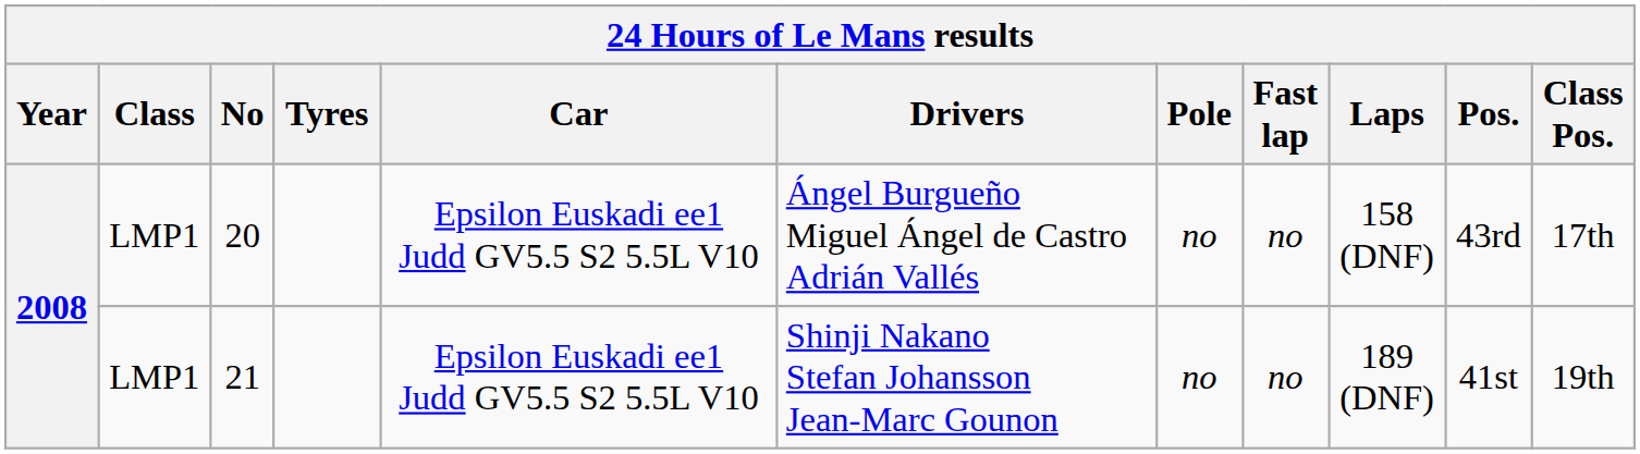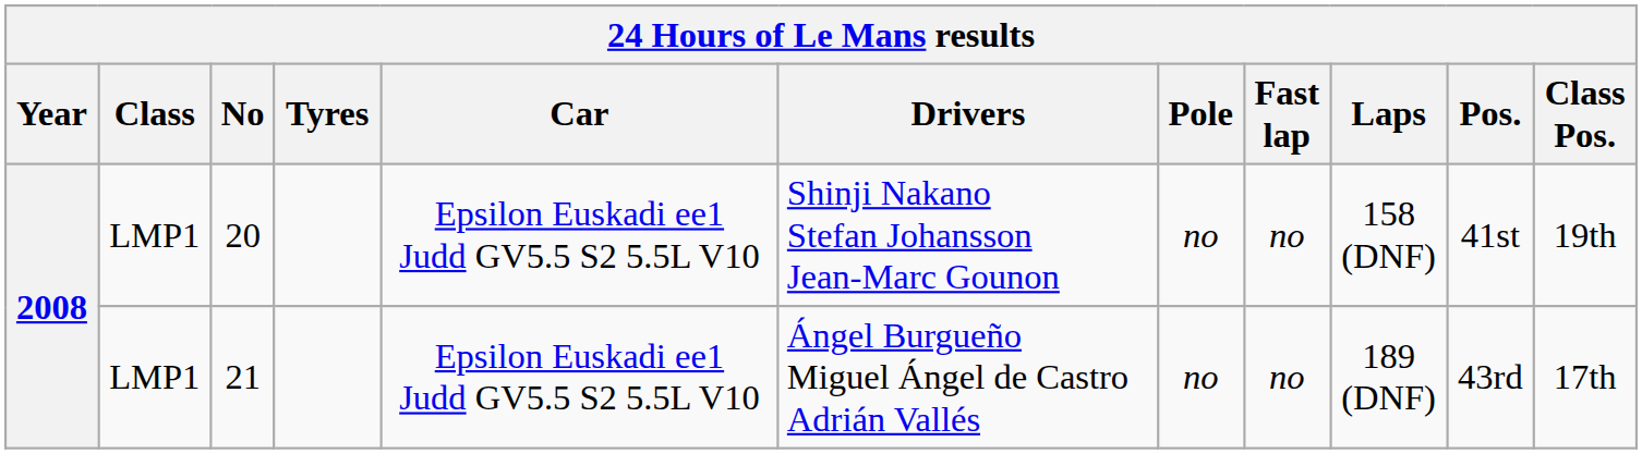 <table class="wikitable collapsible" style="font-size:95%; width:700px">
 <tr>
 <th colspan=11><a href='#'>24 Hours of Le Mans</a> results</th>
 </tr>
 <tr>
 <th>Year</th>
 <th>Class</th>
 <th>No</th>
 <th>Tyres</th>
 <th>Car</th>
 <th>Drivers</th>
 <th>Pole</th>
 <th>Fast<br>lap</th>
 <th>Laps</th>
 <th>Pos.</th>
 <th>Class<br>Pos.</th>
 </tr>
 <tr align="center">
 <th rowspan=2><strong><a href='#'>2008</a></strong></th>
 <td>LMP1</td>
 <td>20</td>
 <td></td>
 <td><a href='#'>Epsilon Euskadi ee1</a><br><a href='#'>Judd</a> GV5.5 S2 5.5L V10</td>
-<td align="left"> <a href='#'>Ángel Burgueño</a><br> Miguel Ángel de Castro<br> <a href='#'>Adrián Vallés</a></td>
+<td align="left"> <a href='#'>Shinji Nakano</a><br> <a href='#'>Stefan Johansson</a><br> <a href='#'>Jean-Marc Gounon</a></td>
 <td><em>no</em></td>
 <td><em>no</em></td>
 <td>158<br>(DNF)</td>
-<td>43rd</td>
-<td>17th</td>
+<td>41st</td>
+<td>19th</td>
 </tr>
 <tr align="center">
 <td>LMP1</td>
 <td>21</td>
 <td></td>
 <td><a href='#'>Epsilon Euskadi ee1</a><br><a href='#'>Judd</a> GV5.5 S2 5.5L V10</td>
-<td align="left"> <a href='#'>Shinji Nakano</a><br> <a href='#'>Stefan Johansson</a><br> <a href='#'>Jean-Marc Gounon</a></td>
+<td align="left"> <a href='#'>Ángel Burgueño</a><br> Miguel Ángel de Castro<br> <a href='#'>Adrián Vallés</a></td>
 <td><em>no</em></td>
 <td><em>no</em></td>
 <td>189<br>(DNF)</td>
-<td>41st</td>
-<td>19th</td>
+<td>43rd</td>
+<td>17th</td>
 </tr>
 </table>
